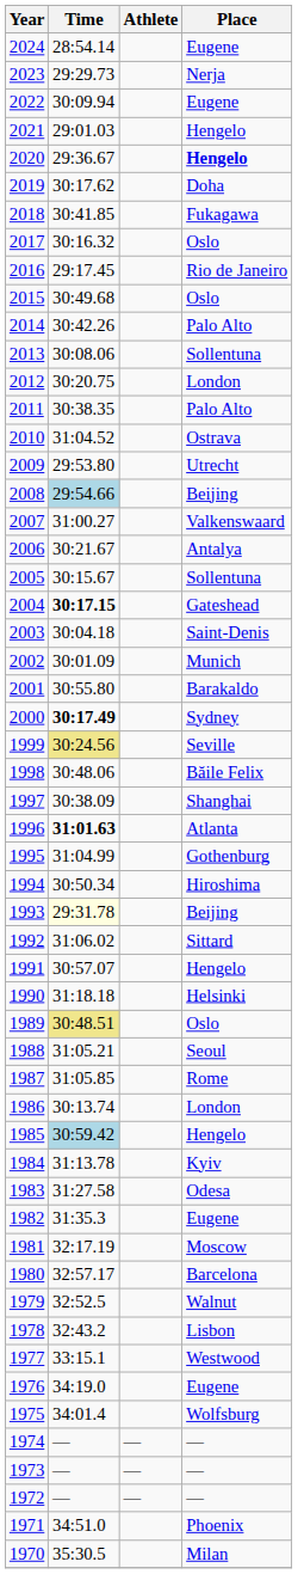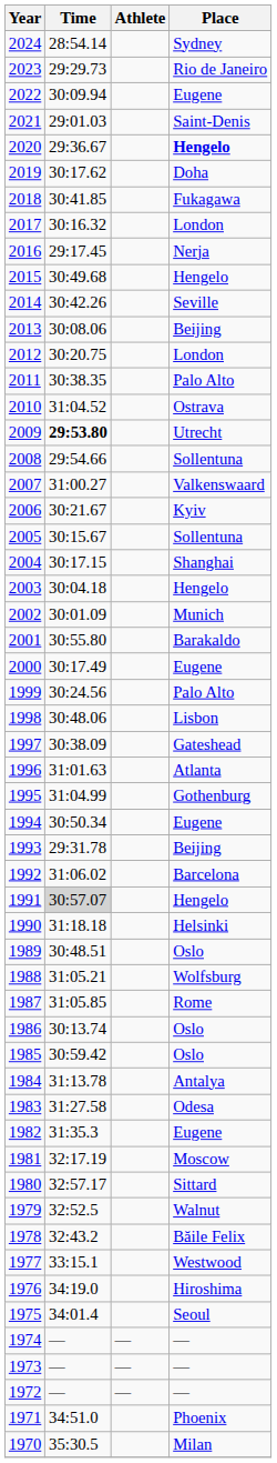 <table class="wikitable sortable">
 <tr>
 <th>Year</th>
 <th>Time</th>
 <th>Athlete</th>
 <th>Place</th>
 </tr>
 <tr>
 <td><a href='#'>2024</a></td>
 <td>28:54.14</td>
 <td align=left></td>
-<td><a href='#'>Eugene</a></td>
+<td><a href='#'>Sydney</a></td>
 </tr>
 <tr>
 <td><a href='#'>2023</a></td>
 <td>29:29.73</td>
 <td align=left></td>
-<td><a href='#'>Nerja</a></td>
+<td><a href='#'>Rio de Janeiro</a></td>
 </tr>
 <tr>
 <td><a href='#'>2022</a></td>
 <td>30:09.94</td>
 <td align=left></td>
 <td><a href='#'>Eugene</a></td>
 </tr>
 <tr>
 <td><a href='#'>2021</a></td>
 <td>29:01.03</td>
 <td align=left></td>
-<td><a href='#'>Hengelo</a></td>
+<td><a href='#'>Saint-Denis</a></td>
 </tr>
 <tr>
 <td><a href='#'>2020</a></td>
 <td>29:36.67</td>
 <td align=left></td>
 <td><strong><a href='#'>Hengelo</a></strong></td>
 </tr>
 <tr>
 <td><a href='#'>2019</a></td>
 <td>30:17.62</td>
 <td align=left></td>
 <td><a href='#'>Doha</a></td>
 </tr>
 <tr>
 <td><a href='#'>2018</a></td>
 <td>30:41.85</td>
 <td align=left></td>
 <td><a href='#'>Fukagawa</a></td>
 </tr>
 <tr>
 <td><a href='#'>2017</a></td>
 <td>30:16.32</td>
 <td align=left></td>
-<td><a href='#'>Oslo</a></td>
+<td><a href='#'>London</a></td>
 </tr>
 <tr>
 <td><a href='#'>2016</a></td>
 <td>29:17.45</td>
 <td align=left></td>
-<td><a href='#'>Rio de Janeiro</a></td>
+<td><a href='#'>Nerja</a></td>
 </tr>
 <tr>
 <td><a href='#'>2015</a></td>
 <td>30:49.68</td>
 <td align=left></td>
-<td><a href='#'>Oslo</a></td>
+<td><a href='#'>Hengelo</a></td>
 </tr>
 <tr>
 <td><a href='#'>2014</a></td>
 <td>30:42.26</td>
 <td align=left></td>
-<td><a href='#'>Palo Alto</a></td>
+<td><a href='#'>Seville</a></td>
 </tr>
 <tr>
 <td><a href='#'>2013</a></td>
 <td>30:08.06</td>
 <td align=left></td>
-<td><a href='#'>Sollentuna</a></td>
+<td><a href='#'>Beijing</a></td>
 </tr>
 <tr>
 <td><a href='#'>2012</a></td>
 <td>30:20.75</td>
 <td align=left></td>
 <td><a href='#'>London</a></td>
 </tr>
 <tr>
 <td><a href='#'>2011</a></td>
 <td>30:38.35</td>
 <td align=left></td>
 <td><a href='#'>Palo Alto</a></td>
 </tr>
 <tr>
 <td><a href='#'>2010</a></td>
 <td>31:04.52</td>
 <td align=left></td>
 <td><a href='#'>Ostrava</a></td>
 </tr>
 <tr>
 <td><a href='#'>2009</a></td>
-<td>29:53.80</td>
+<td><strong>29:53.80</strong></td>
 <td align=left></td>
 <td><a href='#'>Utrecht</a></td>
 </tr>
 <tr>
 <td><a href='#'>2008</a></td>
-<td style="background: lightblue;">29:54.66</td>
+<td>29:54.66</td>
 <td align=left></td>
-<td><a href='#'>Beijing</a></td>
+<td><a href='#'>Sollentuna</a></td>
 </tr>
 <tr>
 <td><a href='#'>2007</a></td>
 <td>31:00.27</td>
 <td align=left></td>
 <td><a href='#'>Valkenswaard</a></td>
 </tr>
 <tr>
 <td><a href='#'>2006</a></td>
 <td>30:21.67</td>
 <td align=left></td>
-<td><a href='#'>Antalya</a></td>
+<td><a href='#'>Kyiv</a></td>
 </tr>
 <tr>
 <td><a href='#'>2005</a></td>
 <td>30:15.67</td>
 <td align=left></td>
 <td><a href='#'>Sollentuna</a></td>
 </tr>
 <tr>
 <td><a href='#'>2004</a></td>
-<td><strong>30:17.15</strong></td>
+<td>30:17.15</td>
 <td align=left></td>
-<td><a href='#'>Gateshead</a></td>
+<td><a href='#'>Shanghai</a></td>
 </tr>
 <tr>
 <td><a href='#'>2003</a></td>
 <td>30:04.18</td>
 <td align=left></td>
-<td><a href='#'>Saint-Denis</a></td>
+<td><a href='#'>Hengelo</a></td>
 </tr>
 <tr>
 <td><a href='#'>2002</a></td>
 <td>30:01.09</td>
 <td align=left></td>
 <td><a href='#'>Munich</a></td>
 </tr>
 <tr>
 <td><a href='#'>2001</a></td>
 <td>30:55.80</td>
 <td align=left></td>
 <td><a href='#'>Barakaldo</a></td>
 </tr>
 <tr>
 <td><a href='#'>2000</a></td>
-<td><strong>30:17.49</strong></td>
+<td>30:17.49</td>
 <td align=left></td>
-<td><a href='#'>Sydney</a></td>
+<td><a href='#'>Eugene</a></td>
 </tr>
 <tr>
 <td><a href='#'>1999</a></td>
-<td style="background: khaki;">30:24.56</td>
+<td>30:24.56</td>
 <td align=left></td>
-<td><a href='#'>Seville</a></td>
+<td><a href='#'>Palo Alto</a></td>
 </tr>
 <tr>
 <td><a href='#'>1998</a></td>
 <td>30:48.06</td>
 <td align=left></td>
-<td><a href='#'>Băile Felix</a></td>
+<td><a href='#'>Lisbon</a></td>
 </tr>
 <tr>
 <td><a href='#'>1997</a></td>
 <td>30:38.09</td>
 <td align=left></td>
-<td><a href='#'>Shanghai</a></td>
+<td><a href='#'>Gateshead</a></td>
 </tr>
 <tr>
 <td><a href='#'>1996</a></td>
-<td><strong>31:01.63</strong></td>
+<td>31:01.63</td>
 <td align=left></td>
 <td><a href='#'>Atlanta</a></td>
 </tr>
 <tr>
 <td><a href='#'>1995</a></td>
 <td>31:04.99</td>
 <td align=left></td>
 <td><a href='#'>Gothenburg</a></td>
 </tr>
 <tr>
 <td><a href='#'>1994</a></td>
 <td>30:50.34</td>
 <td align=left></td>
-<td><a href='#'>Hiroshima</a></td>
+<td><a href='#'>Eugene</a></td>
 </tr>
 <tr>
 <td><a href='#'>1993</a></td>
-<td style="background: lightyellow;">29:31.78</td>
+<td>29:31.78</td>
 <td align=left></td>
 <td><a href='#'>Beijing</a></td>
 </tr>
 <tr>
 <td><a href='#'>1992</a></td>
 <td>31:06.02</td>
 <td align=left></td>
-<td><a href='#'>Sittard</a></td>
+<td><a href='#'>Barcelona</a></td>
 </tr>
 <tr>
 <td><a href='#'>1991</a></td>
-<td>30:57.07</td>
+<td style="background: lightgrey;">30:57.07</td>
 <td align=left></td>
 <td><a href='#'>Hengelo</a></td>
 </tr>
 <tr>
 <td><a href='#'>1990</a></td>
 <td>31:18.18</td>
 <td align=left></td>
 <td><a href='#'>Helsinki</a></td>
 </tr>
 <tr>
 <td><a href='#'>1989</a></td>
-<td style="background: khaki;">30:48.51</td>
+<td>30:48.51</td>
 <td align=left></td>
 <td><a href='#'>Oslo</a></td>
 </tr>
 <tr>
 <td><a href='#'>1988</a></td>
 <td>31:05.21</td>
 <td align=left></td>
-<td><a href='#'>Seoul</a></td>
+<td><a href='#'>Wolfsburg</a></td>
 </tr>
 <tr>
 <td><a href='#'>1987</a></td>
 <td>31:05.85</td>
 <td align=left></td>
 <td><a href='#'>Rome</a></td>
 </tr>
 <tr>
 <td><a href='#'>1986</a></td>
 <td>30:13.74</td>
 <td align=left></td>
-<td><a href='#'>London</a></td>
+<td><a href='#'>Oslo</a></td>
 </tr>
 <tr>
 <td><a href='#'>1985</a></td>
-<td style="background: lightblue;">30:59.42</td>
+<td>30:59.42</td>
 <td align=left></td>
-<td><a href='#'>Hengelo</a></td>
+<td><a href='#'>Oslo</a></td>
 </tr>
 <tr>
 <td><a href='#'>1984</a></td>
 <td>31:13.78</td>
 <td align=left></td>
-<td><a href='#'>Kyiv</a></td>
+<td><a href='#'>Antalya</a></td>
 </tr>
 <tr>
 <td><a href='#'>1983</a></td>
 <td>31:27.58</td>
 <td align=left></td>
 <td><a href='#'>Odesa</a></td>
 </tr>
 <tr>
 <td><a href='#'>1982</a></td>
 <td>31:35.3</td>
 <td align=left></td>
 <td><a href='#'>Eugene</a></td>
 </tr>
 <tr>
 <td><a href='#'>1981</a></td>
 <td>32:17.19</td>
 <td align=left></td>
 <td><a href='#'>Moscow</a></td>
 </tr>
 <tr>
 <td><a href='#'>1980</a></td>
 <td>32:57.17</td>
 <td align=left></td>
-<td><a href='#'>Barcelona</a></td>
+<td><a href='#'>Sittard</a></td>
 </tr>
 <tr>
 <td><a href='#'>1979</a></td>
 <td>32:52.5</td>
 <td align=left></td>
 <td><a href='#'>Walnut</a></td>
 </tr>
 <tr>
 <td><a href='#'>1978</a></td>
 <td>32:43.2</td>
 <td align=left></td>
-<td><a href='#'>Lisbon</a></td>
+<td><a href='#'>Băile Felix</a></td>
 </tr>
 <tr>
 <td><a href='#'>1977</a></td>
 <td>33:15.1</td>
 <td align=left></td>
 <td><a href='#'>Westwood</a></td>
 </tr>
 <tr>
 <td><a href='#'>1976</a></td>
 <td>34:19.0</td>
 <td align=left></td>
-<td><a href='#'>Eugene</a></td>
+<td><a href='#'>Hiroshima</a></td>
 </tr>
 <tr>
 <td><a href='#'>1975</a></td>
 <td>34:01.4</td>
 <td align=left></td>
-<td><a href='#'>Wolfsburg</a></td>
+<td><a href='#'>Seoul</a></td>
 </tr>
 <tr>
 <td><a href='#'>1974</a></td>
 <td>—</td>
 <td>—</td>
 <td>—</td>
 </tr>
 <tr>
 <td><a href='#'>1973</a></td>
 <td>—</td>
 <td>—</td>
 <td>—</td>
 </tr>
 <tr>
 <td><a href='#'>1972</a></td>
 <td>—</td>
 <td>—</td>
 <td>—</td>
 </tr>
 <tr>
 <td><a href='#'>1971</a></td>
 <td>34:51.0</td>
 <td align=left></td>
 <td><a href='#'>Phoenix</a></td>
 </tr>
 <tr>
 <td><a href='#'>1970</a></td>
 <td>35:30.5</td>
 <td align=left></td>
 <td><a href='#'>Milan</a></td>
 </tr>
 <tr>
 </tr>
 </table>
